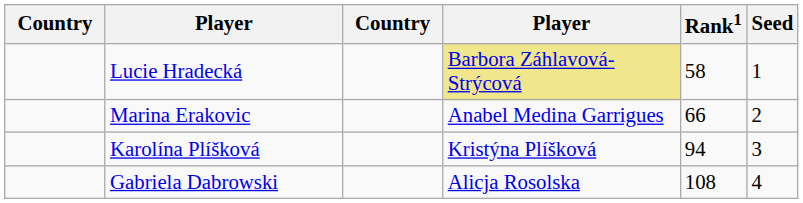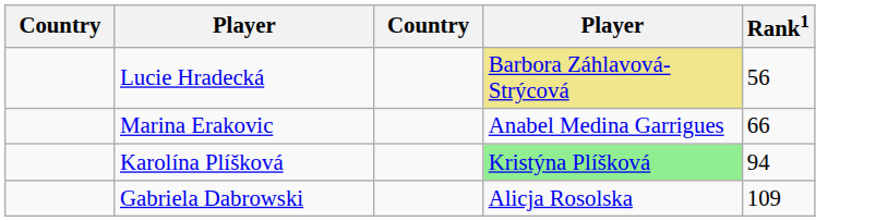 <table class="sortable wikitable">
 <tr>
 <th width="70">Country</th>
 <th width="175">Player</th>
 <th width="70">Country</th>
 <th width="175">Player</th>
 <th>Rank<sup>1</sup></th>
-<th>Seed</th>
 </tr>
 <tr>
 <td></td>
 <td><a href='#'>Lucie Hradecká</a></td>
 <td></td>
 <td style="background: khaki;"><a href='#'>Barbora Záhlavová-Strýcová</a></td>
-<td>58</td>
-<td>1</td>
+<td>56</td>
 </tr>
 <tr>
 <td></td>
 <td><a href='#'>Marina Erakovic</a></td>
 <td></td>
 <td><a href='#'>Anabel Medina Garrigues</a></td>
 <td>66</td>
-<td>2</td>
 </tr>
 <tr>
 <td></td>
 <td><a href='#'>Karolína Plíšková</a></td>
 <td></td>
-<td><a href='#'>Kristýna Plíšková</a></td>
+<td style="background: lightgreen;"><a href='#'>Kristýna Plíšková</a></td>
 <td>94</td>
-<td>3</td>
 </tr>
 <tr>
 <td></td>
 <td><a href='#'>Gabriela Dabrowski</a></td>
 <td></td>
 <td><a href='#'>Alicja Rosolska</a></td>
-<td>108</td>
-<td>4</td>
+<td>109</td>
 </tr>
 </table>
